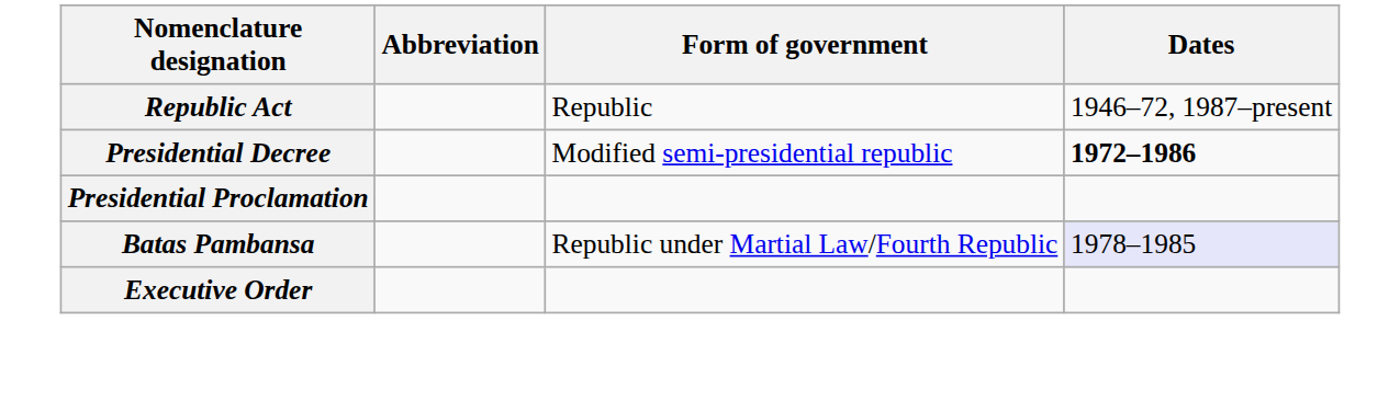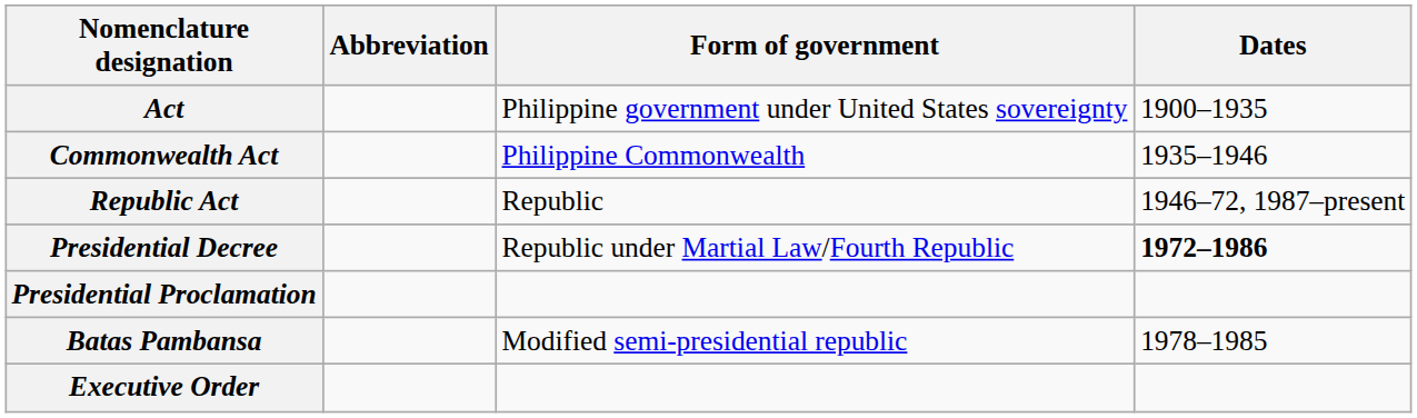 <table class="wikitable sortable" style="width: auto; margin: auto; font-size: 95%;">
 <tr>
 <th scope="col">Nomenclature<br>designation</th>
 <th scope="col">Abbreviation</th>
 <th scope="col" class="unsortable">Form of government</th>
 <th scope="col">Dates</th>
+</tr>
+<tr>
+<th scope="row"><strong><em>Act</em></strong></th>
+<td></td>
+<td>Philippine <a href='#'>government</a> under United States <a href='#'>sovereignty</a></td>
+<td>1900–1935</td>
+</tr>
+<tr>
+<th scope="row"><strong><em>Commonwealth Act</em></strong></th>
+<td></td>
+<td><a href='#'>Philippine Commonwealth</a></td>
+<td>1935–1946</td>
 </tr>
 <tr>
 <th scope="row"><strong><em>Republic Act</em></strong></th>
 <td></td>
 <td>Republic</td>
 <td>1946–72, 1987–present</td>
 </tr>
 <tr>
 <th scope="row"><strong><em>Presidential Decree</em></strong></th>
 <td></td>
-<td>Modified <a href='#'>semi-presidential republic</a></td>
+<td>Republic under <a href='#'>Martial Law</a>/<a href='#'>Fourth Republic</a></td>
 <td><strong>1972–1986</strong></td>
 </tr>
 <tr>
 <th scope="row"><strong><em>Presidential Proclamation</em></strong></th>
 <td></td>
 <td></td>
 <td></td>
 </tr>
 <tr>
 <th scope="row"><strong><em>Batas Pambansa</em></strong></th>
 <td></td>
-<td>Republic under <a href='#'>Martial Law</a>/<a href='#'>Fourth Republic</a></td>
-<td style="background: lavender;">1978–1985</td>
+<td>Modified <a href='#'>semi-presidential republic</a></td>
+<td>1978–1985</td>
 </tr>
 <tr>
 <th scope="row"><strong><em>Executive Order</em></strong></th>
 <td></td>
 <td></td>
 <td></td>
 </tr>
 </table>
